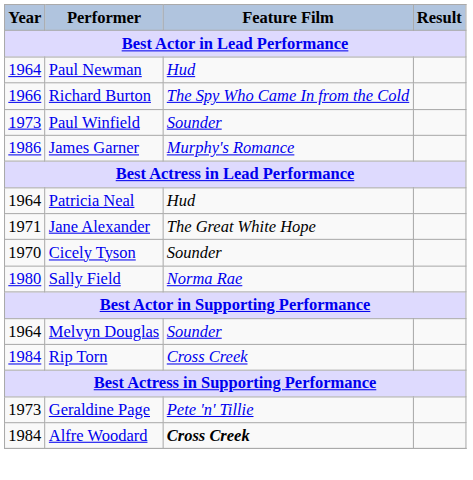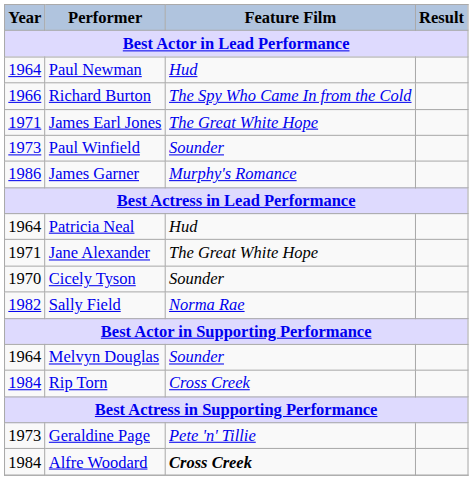 <table class="wikitable">
 <tr>
 <th style="background-color:#B0C4DE;">Year</th>
 <th style="background-color:#B0C4DE;">Performer</th>
 <th style="background-color:#B0C4DE;">Feature Film</th>
 <th style="background-color:#B0C4DE;">Result</th>
 </tr>
 <tr>
 <th colspan="4" style="background-color:#dedafe;"><a href='#'>Best Actor in Lead Performance</a></th>
 </tr>
 <tr>
 <td><a href='#'>1964</a></td>
 <td><a href='#'>Paul Newman</a></td>
 <td><em><a href='#'>Hud</a></em></td>
 <td></td>
 </tr>
 <tr>
 <td><a href='#'>1966</a></td>
 <td><a href='#'>Richard Burton</a></td>
 <td><em><a href='#'>The Spy Who Came In from the Cold</a></em></td>
+<td></td>
+</tr>
+<tr>
+<td><a href='#'>1971</a></td>
+<td><a href='#'>James Earl Jones</a></td>
+<td><em><a href='#'>The Great White Hope</a></em></td>
 <td></td>
 </tr>
 <tr>
 <td><a href='#'>1973</a></td>
 <td><a href='#'>Paul Winfield</a></td>
 <td><em><a href='#'>Sounder</a></em></td>
 <td></td>
 </tr>
 <tr>
 <td><a href='#'>1986</a></td>
 <td><a href='#'>James Garner</a></td>
 <td><em><a href='#'>Murphy's Romance</a></em></td>
 <td></td>
 </tr>
 <tr>
 <th colspan="4" style="background-color:#dedafe;"><a href='#'>Best Actress in Lead Performance</a></th>
 </tr>
 <tr>
 <td>1964</td>
 <td><a href='#'>Patricia Neal</a></td>
 <td><em>Hud</em></td>
 <td></td>
 </tr>
 <tr>
 <td>1971</td>
 <td><a href='#'>Jane Alexander</a></td>
 <td><em>The Great White Hope</em></td>
 <td></td>
 </tr>
 <tr>
 <td>1970</td>
 <td><a href='#'>Cicely Tyson</a></td>
 <td><em>Sounder</em></td>
 <td></td>
 </tr>
 <tr>
-<td><a href='#'>1980</a></td>
+<td><a href='#'>1982</a></td>
 <td><a href='#'>Sally Field</a></td>
 <td><em><a href='#'>Norma Rae</a></em></td>
 <td></td>
 </tr>
 <tr>
 <th colspan="4" style="background-color:#dedafe;"><a href='#'>Best Actor in Supporting Performance</a></th>
 </tr>
 <tr>
 <td>1964</td>
 <td><a href='#'>Melvyn Douglas</a></td>
 <td><em><a href='#'>Sounder</a></em></td>
 <td></td>
 </tr>
 <tr>
 <td><a href='#'>1984</a></td>
 <td><a href='#'>Rip Torn</a></td>
 <td><em><a href='#'>Cross Creek</a></em></td>
 <td></td>
 </tr>
 <tr>
 <th colspan="4" style="background-color:#dedafe;"><a href='#'>Best Actress in Supporting Performance</a></th>
 </tr>
 <tr>
 <td>1973</td>
 <td><a href='#'>Geraldine Page</a></td>
 <td><em><a href='#'>Pete 'n' Tillie</a></em></td>
 <td></td>
 </tr>
 <tr>
 <td>1984</td>
 <td><a href='#'>Alfre Woodard</a></td>
 <td><strong><em>Cross Creek</em></strong></td>
 <td></td>
 </tr>
 <tr>
 </tr>
 </table>
